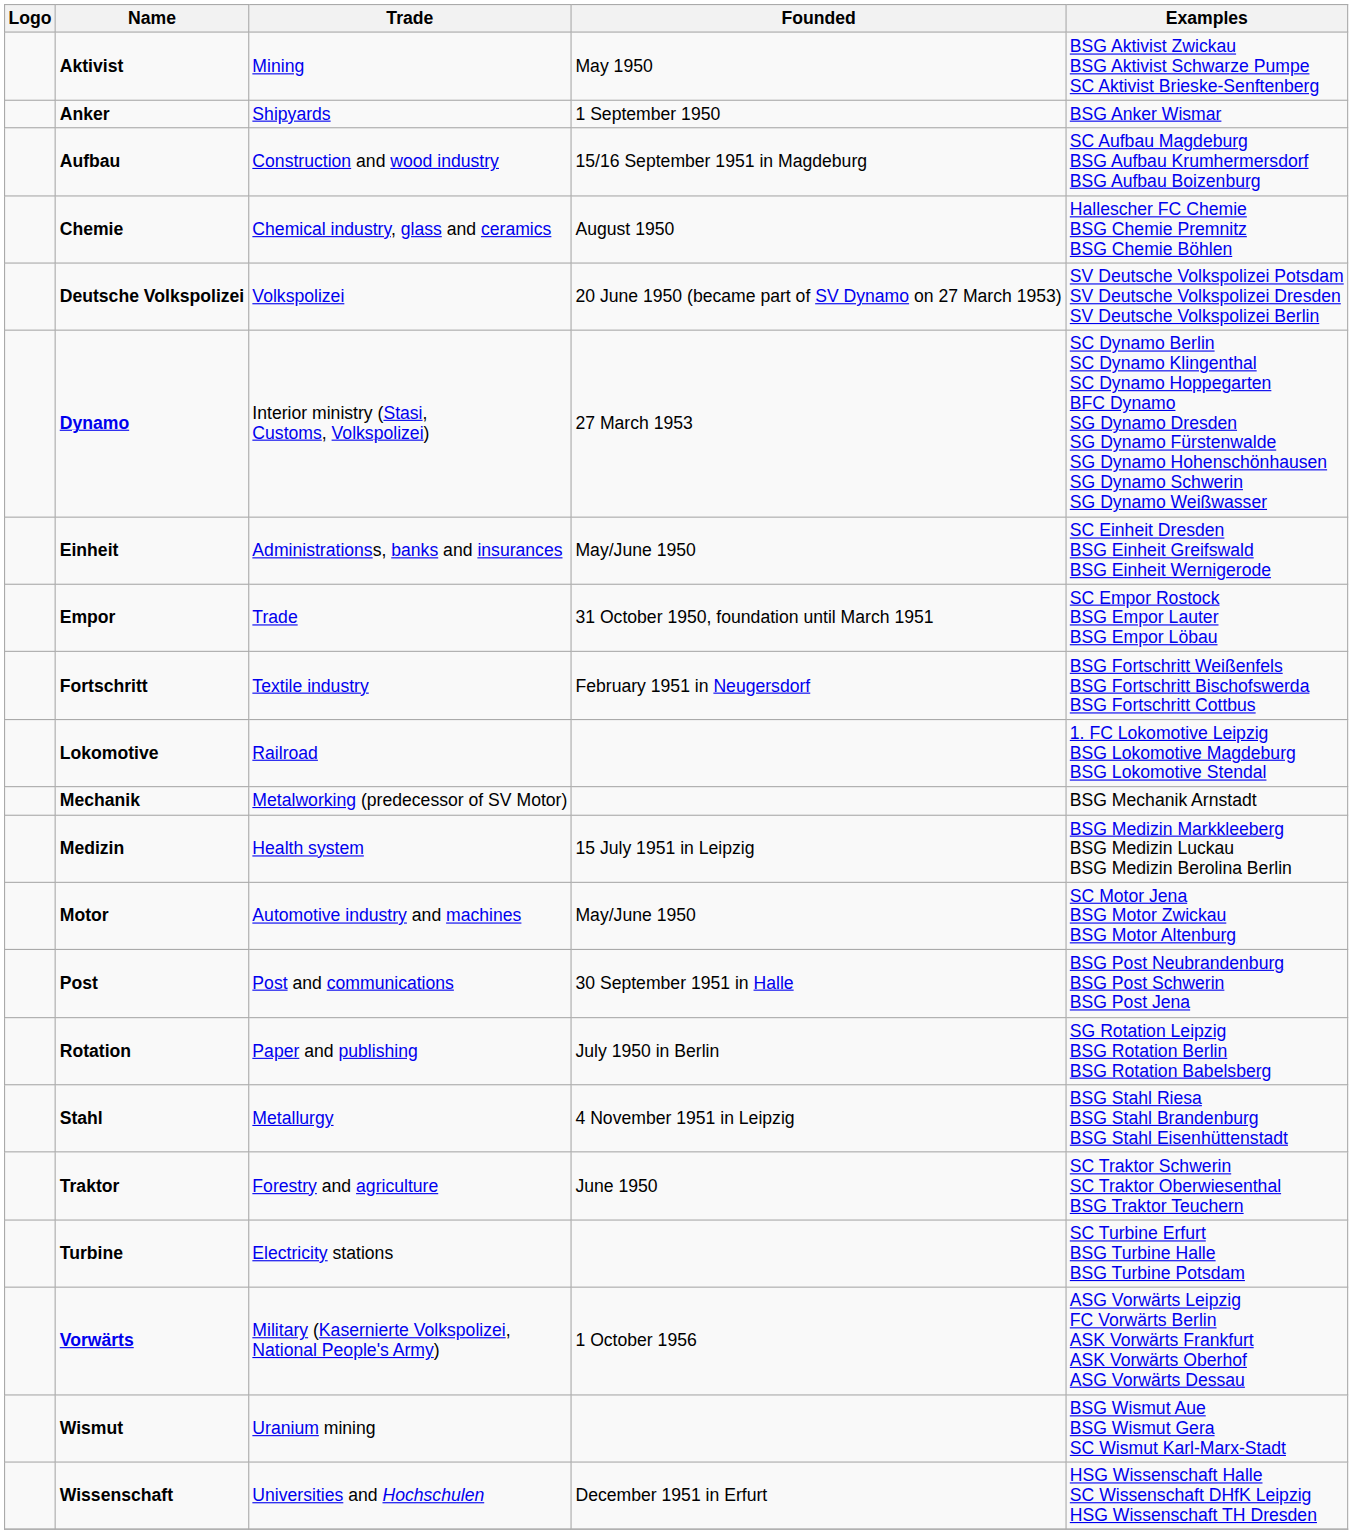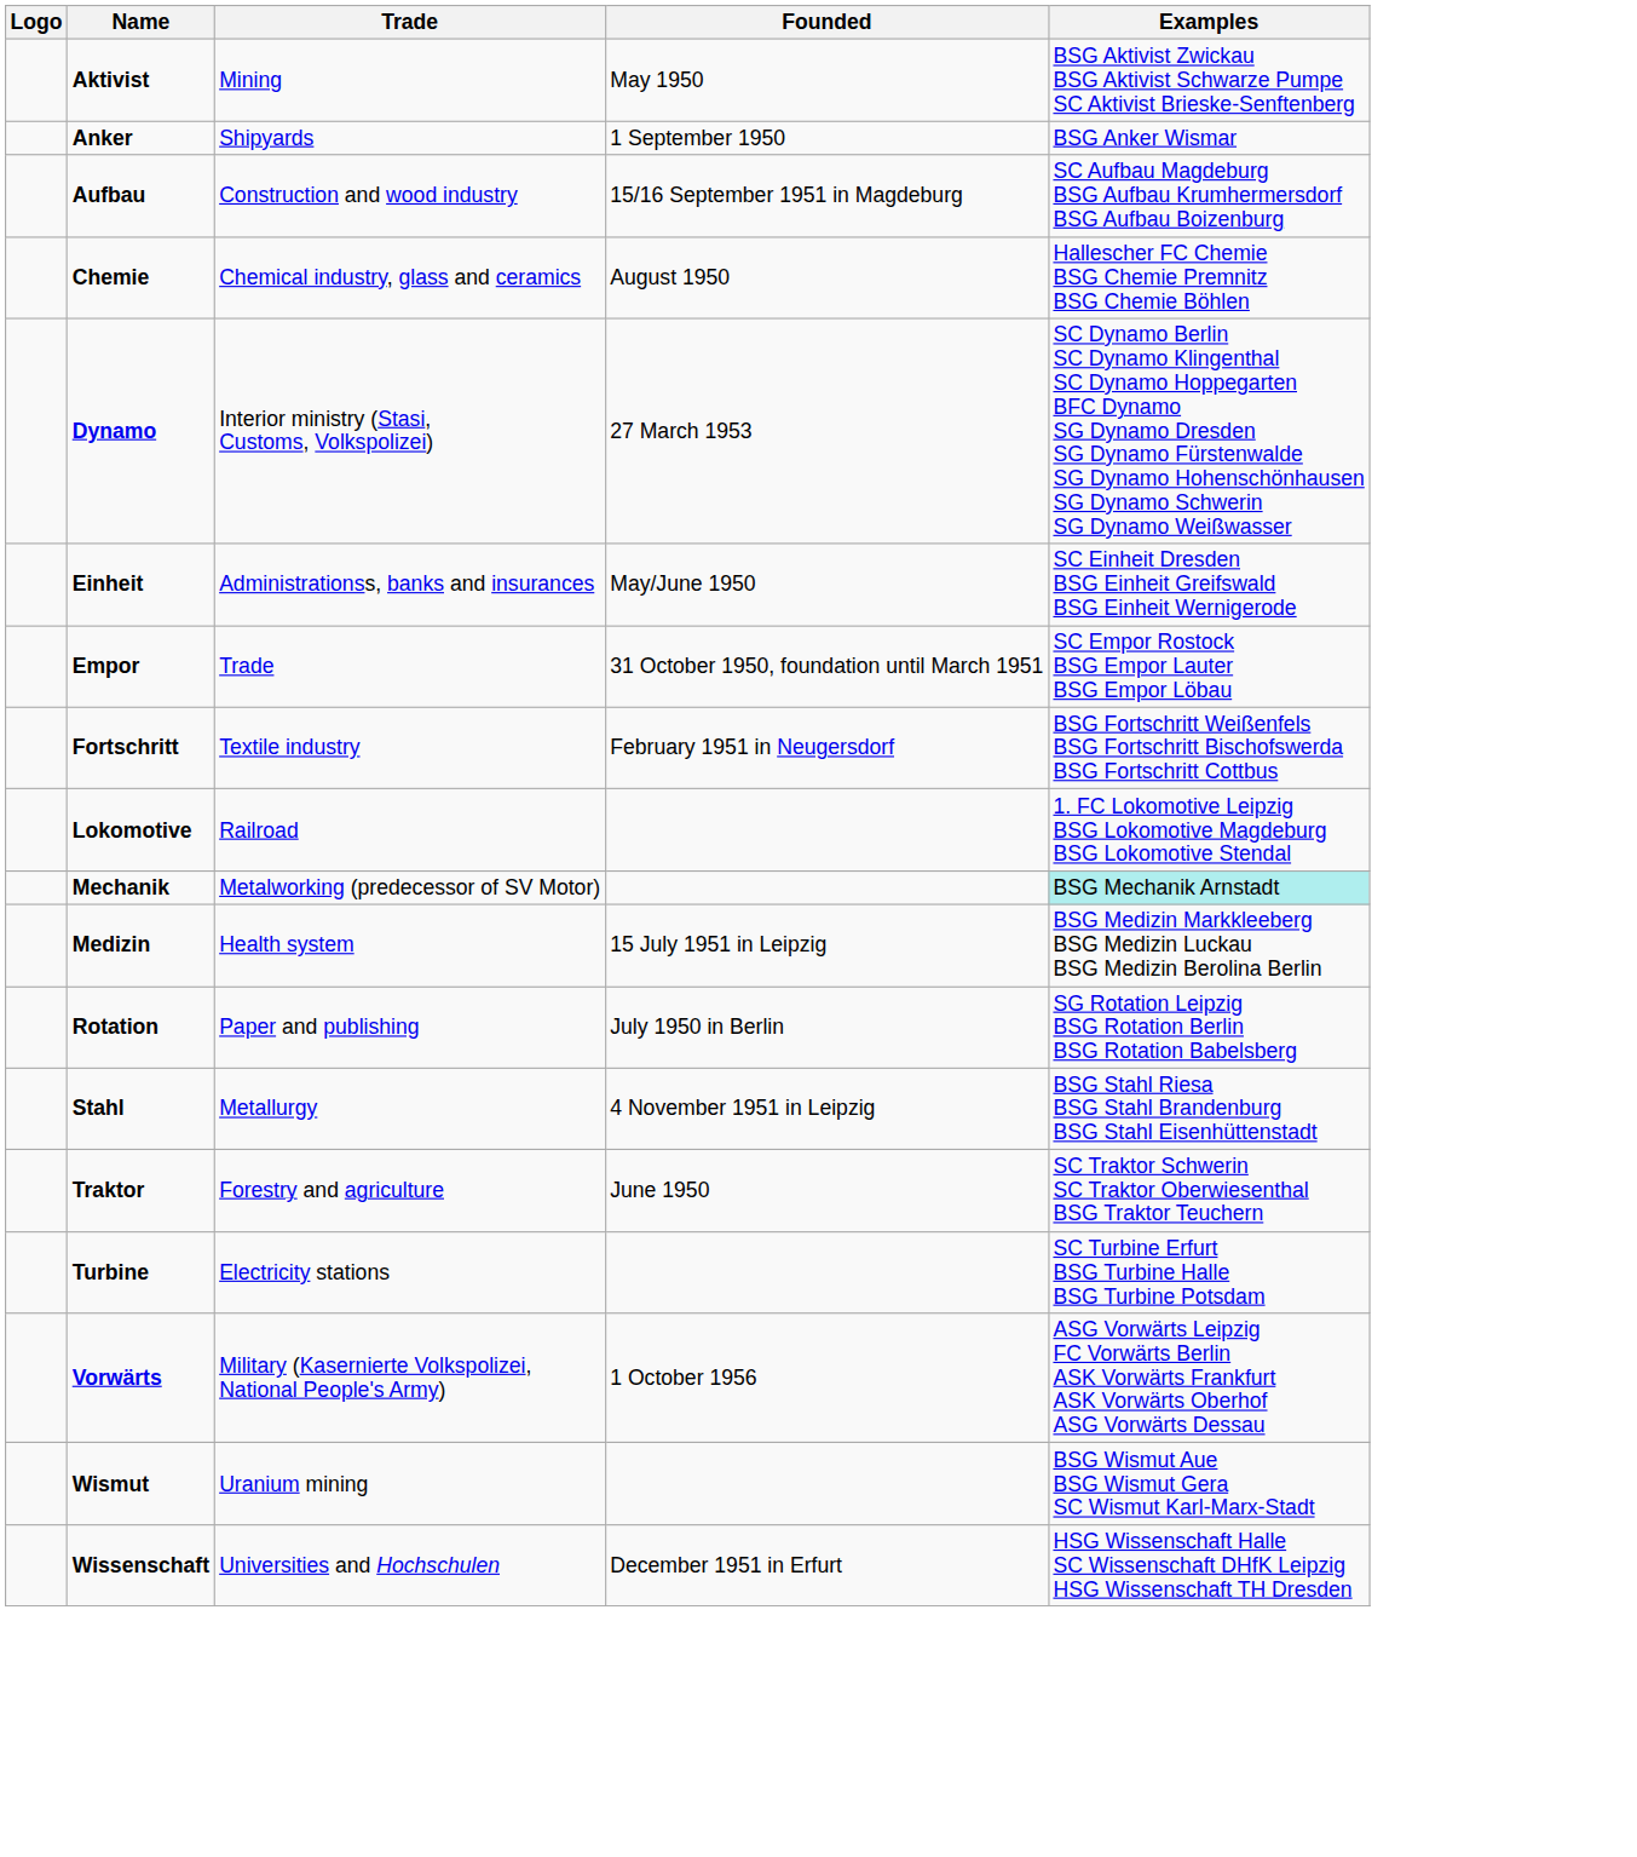 <table class="wikitable sortable">
 <tr>
 <th class="unsortable">Logo</th>
 <th>Name</th>
 <th>Trade</th>
 <th class="unsortable">Founded</th>
 <th class="unsortable">Examples</th>
 </tr>
 <tr>
 <td></td>
 <td><strong>Aktivist</strong></td>
 <td><a href='#'>Mining</a></td>
 <td>May 1950</td>
 <td><a href='#'>BSG Aktivist Zwickau</a><br><a href='#'>BSG Aktivist Schwarze Pumpe</a><br><a href='#'>SC Aktivist Brieske-Senftenberg</a></td>
 </tr>
 <tr>
 <td></td>
 <td><strong>Anker</strong></td>
 <td><a href='#'>Shipyards</a></td>
 <td>1 September 1950</td>
 <td><a href='#'>BSG Anker Wismar</a></td>
 </tr>
 <tr>
 <td></td>
 <td><strong>Aufbau</strong></td>
 <td><a href='#'>Construction</a> and <a href='#'>wood industry</a></td>
 <td>15/16 September 1951 in Magdeburg</td>
 <td><a href='#'>SC Aufbau Magdeburg</a><br><a href='#'>BSG Aufbau Krumhermersdorf</a><br><a href='#'>BSG Aufbau Boizenburg</a></td>
 </tr>
 <tr>
 <td></td>
 <td><strong>Chemie</strong></td>
 <td><a href='#'>Chemical industry</a>, <a href='#'>glass</a> and <a href='#'>ceramics</a></td>
 <td>August 1950</td>
 <td><a href='#'>Hallescher FC Chemie</a><br><a href='#'>BSG Chemie Premnitz</a><br><a href='#'>BSG Chemie Böhlen</a></td>
-</tr>
-<tr>
-<td></td>
-<td><strong>Deutsche Volkspolizei</strong></td>
-<td><a href='#'>Volkspolizei</a></td>
-<td>20 June 1950 (became part of <a href='#'>SV Dynamo</a> on 27 March 1953)</td>
-<td><a href='#'>SV Deutsche Volkspolizei Potsdam</a><br><a href='#'>SV Deutsche Volkspolizei Dresden</a><br><a href='#'>SV Deutsche Volkspolizei Berlin</a></td>
 </tr>
 <tr>
 <td></td>
 <td><a href='#'><strong>Dynamo</strong></a></td>
 <td>Interior ministry (<a href='#'>Stasi</a>,<br><a href='#'>Customs</a>, <a href='#'>Volkspolizei</a>)</td>
 <td>27 March 1953</td>
 <td><a href='#'>SC Dynamo Berlin</a><br> <a href='#'>SC Dynamo Klingenthal</a><br><a href='#'>SC Dynamo Hoppegarten</a><br><a href='#'>BFC Dynamo</a><br> <a href='#'>SG Dynamo Dresden</a><br> <a href='#'>SG Dynamo Fürstenwalde</a><br><a href='#'>SG Dynamo Hohenschönhausen</a> <br><a href='#'>SG Dynamo Schwerin</a> <br><a href='#'>SG Dynamo Weißwasser</a></td>
 </tr>
 <tr>
 <td></td>
 <td><strong>Einheit</strong></td>
 <td><a href='#'>Administrations</a>s, <a href='#'>banks</a> and <a href='#'>insurances</a></td>
 <td>May/June 1950</td>
 <td><a href='#'>SC Einheit Dresden</a><br><a href='#'>BSG Einheit Greifswald</a><br><a href='#'>BSG Einheit Wernigerode</a></td>
 </tr>
 <tr>
 <td></td>
 <td><strong>Empor</strong></td>
 <td><a href='#'>Trade</a></td>
 <td>31 October 1950, foundation until March 1951</td>
 <td><a href='#'>SC Empor Rostock</a><br><a href='#'>BSG Empor Lauter</a><br><a href='#'>BSG Empor Löbau</a></td>
 </tr>
 <tr>
 <td></td>
 <td><strong>Fortschritt</strong></td>
 <td><a href='#'>Textile industry</a></td>
 <td>February 1951 in <a href='#'>Neugersdorf</a></td>
 <td><a href='#'>BSG Fortschritt Weißenfels</a><br><a href='#'>BSG Fortschritt Bischofswerda</a><br><a href='#'>BSG Fortschritt Cottbus</a></td>
 </tr>
 <tr>
 <td></td>
 <td><strong>Lokomotive</strong></td>
 <td><a href='#'>Railroad</a></td>
 <td></td>
 <td><a href='#'>1. FC Lokomotive Leipzig</a><br><a href='#'>BSG Lokomotive Magdeburg</a><br><a href='#'>BSG Lokomotive Stendal</a></td>
 </tr>
 <tr>
 <td></td>
 <td><strong>Mechanik</strong></td>
 <td><a href='#'>Metalworking</a> (predecessor of SV Motor)</td>
 <td></td>
-<td>BSG Mechanik Arnstadt</td>
+<td style="background: paleturquoise;">BSG Mechanik Arnstadt</td>
 </tr>
 <tr>
 <td></td>
 <td><strong>Medizin</strong></td>
 <td><a href='#'>Health system</a></td>
 <td>15 July 1951 in Leipzig</td>
 <td><a href='#'>BSG Medizin Markkleeberg</a><br>BSG Medizin Luckau<br>BSG Medizin Berolina Berlin</td>
-</tr>
-<tr>
-<td></td>
-<td><strong>Motor</strong></td>
-<td><a href='#'>Automotive industry</a> and <a href='#'>machines</a></td>
-<td>May/June 1950</td>
-<td><a href='#'>SC Motor Jena</a><br><a href='#'>BSG Motor Zwickau</a><br><a href='#'>BSG Motor Altenburg</a></td>
-</tr>
-<tr>
-<td></td>
-<td><strong>Post</strong></td>
-<td><a href='#'>Post</a> and <a href='#'>communications</a></td>
-<td>30 September 1951 in <a href='#'>Halle</a></td>
-<td><a href='#'>BSG Post Neubrandenburg</a><br><a href='#'>BSG Post Schwerin</a><br><a href='#'>BSG Post Jena</a></td>
 </tr>
 <tr>
 <td></td>
 <td><strong>Rotation</strong></td>
 <td><a href='#'>Paper</a> and <a href='#'>publishing</a></td>
 <td>July 1950 in Berlin</td>
 <td><a href='#'>SG Rotation Leipzig</a><br><a href='#'>BSG Rotation Berlin</a><br><a href='#'>BSG Rotation Babelsberg</a></td>
 </tr>
 <tr>
 <td></td>
 <td><strong>Stahl</strong></td>
 <td><a href='#'>Metallurgy</a></td>
 <td>4 November 1951 in Leipzig</td>
 <td><a href='#'>BSG Stahl Riesa</a><br><a href='#'>BSG Stahl Brandenburg</a><br><a href='#'>BSG Stahl Eisenhüttenstadt</a></td>
 </tr>
 <tr>
 <td></td>
 <td><strong>Traktor</strong></td>
 <td><a href='#'>Forestry</a> and <a href='#'>agriculture</a></td>
 <td>June 1950</td>
 <td><a href='#'>SC Traktor Schwerin</a><br><a href='#'>SC Traktor Oberwiesenthal</a><br><a href='#'>BSG Traktor Teuchern</a></td>
 </tr>
 <tr>
 <td></td>
 <td><strong>Turbine</strong></td>
 <td><a href='#'>Electricity</a> stations</td>
 <td></td>
 <td><a href='#'>SC Turbine Erfurt</a><br><a href='#'>BSG Turbine Halle</a><br><a href='#'>BSG Turbine Potsdam</a></td>
 </tr>
 <tr>
 <td></td>
 <td><a href='#'><strong>Vorwärts</strong></a></td>
 <td><a href='#'>Military</a> (<a href='#'>Kasernierte Volkspolizei</a>,<br><a href='#'>National People's Army</a>)</td>
 <td>1 October 1956</td>
 <td><a href='#'>ASG Vorwärts Leipzig</a><br><a href='#'>FC Vorwärts Berlin</a><br><a href='#'>ASK Vorwärts Frankfurt</a><br><a href='#'>ASK Vorwärts Oberhof</a><br><a href='#'>ASG Vorwärts Dessau</a></td>
 </tr>
 <tr>
 <td></td>
 <td><strong>Wismut</strong></td>
 <td><a href='#'>Uranium</a> mining</td>
 <td></td>
 <td><a href='#'>BSG Wismut Aue</a><br><a href='#'>BSG Wismut Gera</a><br><a href='#'>SC Wismut Karl-Marx-Stadt</a></td>
 </tr>
 <tr>
 <td></td>
 <td><strong>Wissenschaft</strong></td>
 <td><a href='#'>Universities</a> and <em><a href='#'>Hochschulen</a></em></td>
 <td>December 1951 in Erfurt</td>
 <td><a href='#'>HSG Wissenschaft Halle</a><br><a href='#'>SC Wissenschaft DHfK Leipzig</a><br><a href='#'>HSG Wissenschaft TH Dresden</a></td>
 </tr>
 <tr>
 </tr>
 </table>
